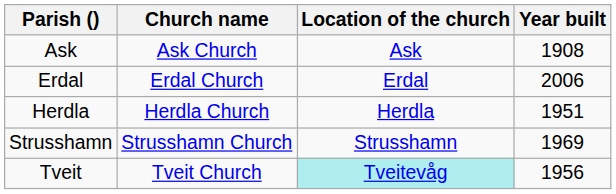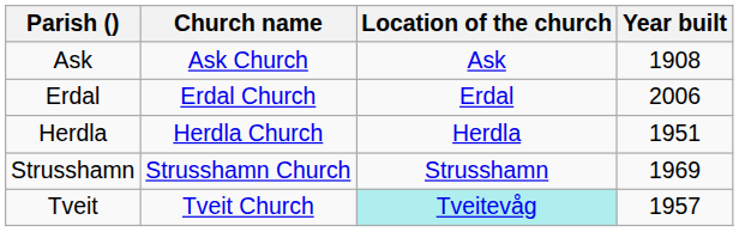 <table class="wikitable" style="text-align:center">
 <tr>
 <th>Parish ()</th>
 <th>Church name</th>
 <th>Location of the church</th>
 <th>Year built</th>
 </tr>
 <tr>
 <td>Ask</td>
 <td><a href='#'>Ask Church</a></td>
 <td><a href='#'>Ask</a></td>
 <td>1908</td>
 </tr>
 <tr>
 <td>Erdal</td>
 <td><a href='#'>Erdal Church</a></td>
 <td><a href='#'>Erdal</a></td>
 <td>2006</td>
 </tr>
 <tr>
 <td>Herdla</td>
 <td><a href='#'>Herdla Church</a></td>
 <td><a href='#'>Herdla</a></td>
 <td>1951</td>
 </tr>
 <tr>
 <td>Strusshamn</td>
 <td><a href='#'>Strusshamn Church</a></td>
 <td><a href='#'>Strusshamn</a></td>
 <td>1969</td>
 </tr>
 <tr>
 <td>Tveit</td>
 <td><a href='#'>Tveit Church</a></td>
 <td style="background: paleturquoise;"><a href='#'>Tveitevåg</a></td>
-<td>1956</td>
+<td>1957</td>
 </tr>
 </table>
